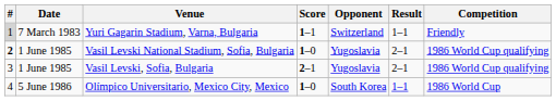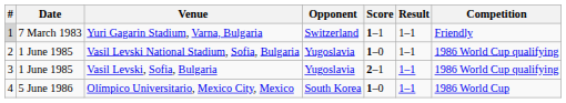 <table class="wikitable collapsible collapsed" style="font-size:95%">
 <tr>
 <th>#</th>
 <th>Date</th>
 <th>Venue</th>
+<th>Opponent</th>
 <th>Score</th>
-<th>Opponent</th>
 <th>Result</th>
 <th>Competition</th>
 </tr>
 <tr>
 <td align=center style="background: lightgrey;">1</td>
 <td>7 March 1983</td>
 <td><a href='#'>Yuri Gagarin Stadium</a>, <a href='#'>Varna, Bulgaria</a></td>
+<td> <a href='#'>Switzerland</a></td>
 <td><strong>1</strong>–1</td>
-<td> <a href='#'>Switzerland</a></td>
 <td>1–1</td>
 <td><a href='#'>Friendly</a></td>
 </tr>
 <tr>
-<td align=center><strong>2</strong></td>
+<td align=center>2</td>
 <td>1 June 1985</td>
 <td><a href='#'>Vasil Levski National Stadium</a>, <a href='#'>Sofia</a>, <a href='#'>Bulgaria</a></td>
+<td> <a href='#'>Yugoslavia</a></td>
 <td><strong>1</strong>–0</td>
-<td> <a href='#'>Yugoslavia</a></td>
-<td>2–1</td>
+<td>1–1</td>
 <td><a href='#'>1986 World Cup qualifying</a></td>
 </tr>
 <tr>
 <td align=center>3</td>
 <td>1 June 1985</td>
 <td><a href='#'>Vasil Levski</a>, <a href='#'>Sofia</a>, <a href='#'>Bulgaria</a></td>
+<td> <a href='#'>Yugoslavia</a></td>
 <td><strong>2</strong>–1</td>
-<td> <a href='#'>Yugoslavia</a></td>
-<td>2–1</td>
+<td><a href='#'>1–1</a></td>
 <td><a href='#'>1986 World Cup qualifying</a></td>
 </tr>
 <tr>
 <td align=center>4</td>
 <td>5 June 1986</td>
 <td><a href='#'>Olímpico Universitario</a>, <a href='#'>Mexico City</a>, <a href='#'>Mexico</a></td>
+<td> <a href='#'>South Korea</a></td>
 <td><strong>1</strong>–0</td>
-<td> <a href='#'>South Korea</a></td>
 <td><a href='#'>1–1</a></td>
 <td><a href='#'>1986 World Cup</a></td>
 </tr>
 </table>
